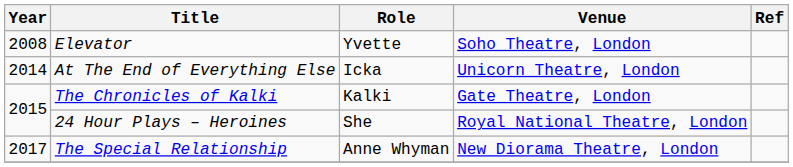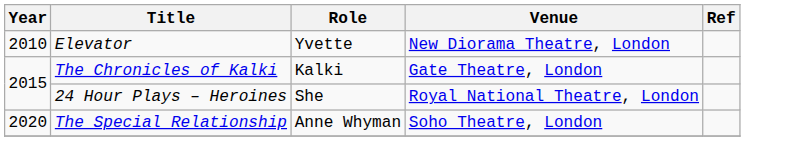 <table class="wikitable sortable">
 <tr>
 <th>Year</th>
 <th>Title</th>
 <th>Role</th>
 <th>Venue</th>
 <th>Ref</th>
 </tr>
 <tr>
-<td>2008</td>
+<td>2010</td>
 <td><em>Elevator</em></td>
 <td>Yvette</td>
-<td><a href='#'>Soho Theatre</a>, <a href='#'>London</a></td>
-<td></td>
-</tr>
-<tr>
-<td>2014</td>
-<td><em>At The End of Everything Else</em></td>
-<td>Icka</td>
-<td><a href='#'>Unicorn Theatre</a>, <a href='#'>London</a></td>
+<td><a href='#'>New Diorama Theatre</a>, <a href='#'>London</a></td>
 <td></td>
 </tr>
 <tr>
 <td rowspan="2">2015</td>
 <td><em><a href='#'>The Chronicles of Kalki</a></em></td>
 <td>Kalki</td>
 <td><a href='#'>Gate Theatre</a>, <a href='#'>London</a></td>
 <td></td>
 </tr>
 <tr>
 <td><em>24 Hour Plays – Heroines</em></td>
 <td>She</td>
 <td><a href='#'>Royal National Theatre</a>, <a href='#'>London</a></td>
 <td></td>
 </tr>
 <tr>
-<td>2017</td>
+<td>2020</td>
 <td><em><a href='#'>The Special Relationship</a></em></td>
 <td>Anne Whyman</td>
-<td><a href='#'>New Diorama Theatre</a>, <a href='#'>London</a></td>
+<td><a href='#'>Soho Theatre</a>, <a href='#'>London</a></td>
 <td></td>
 </tr>
 <tr>
 </tr>
 </table>
